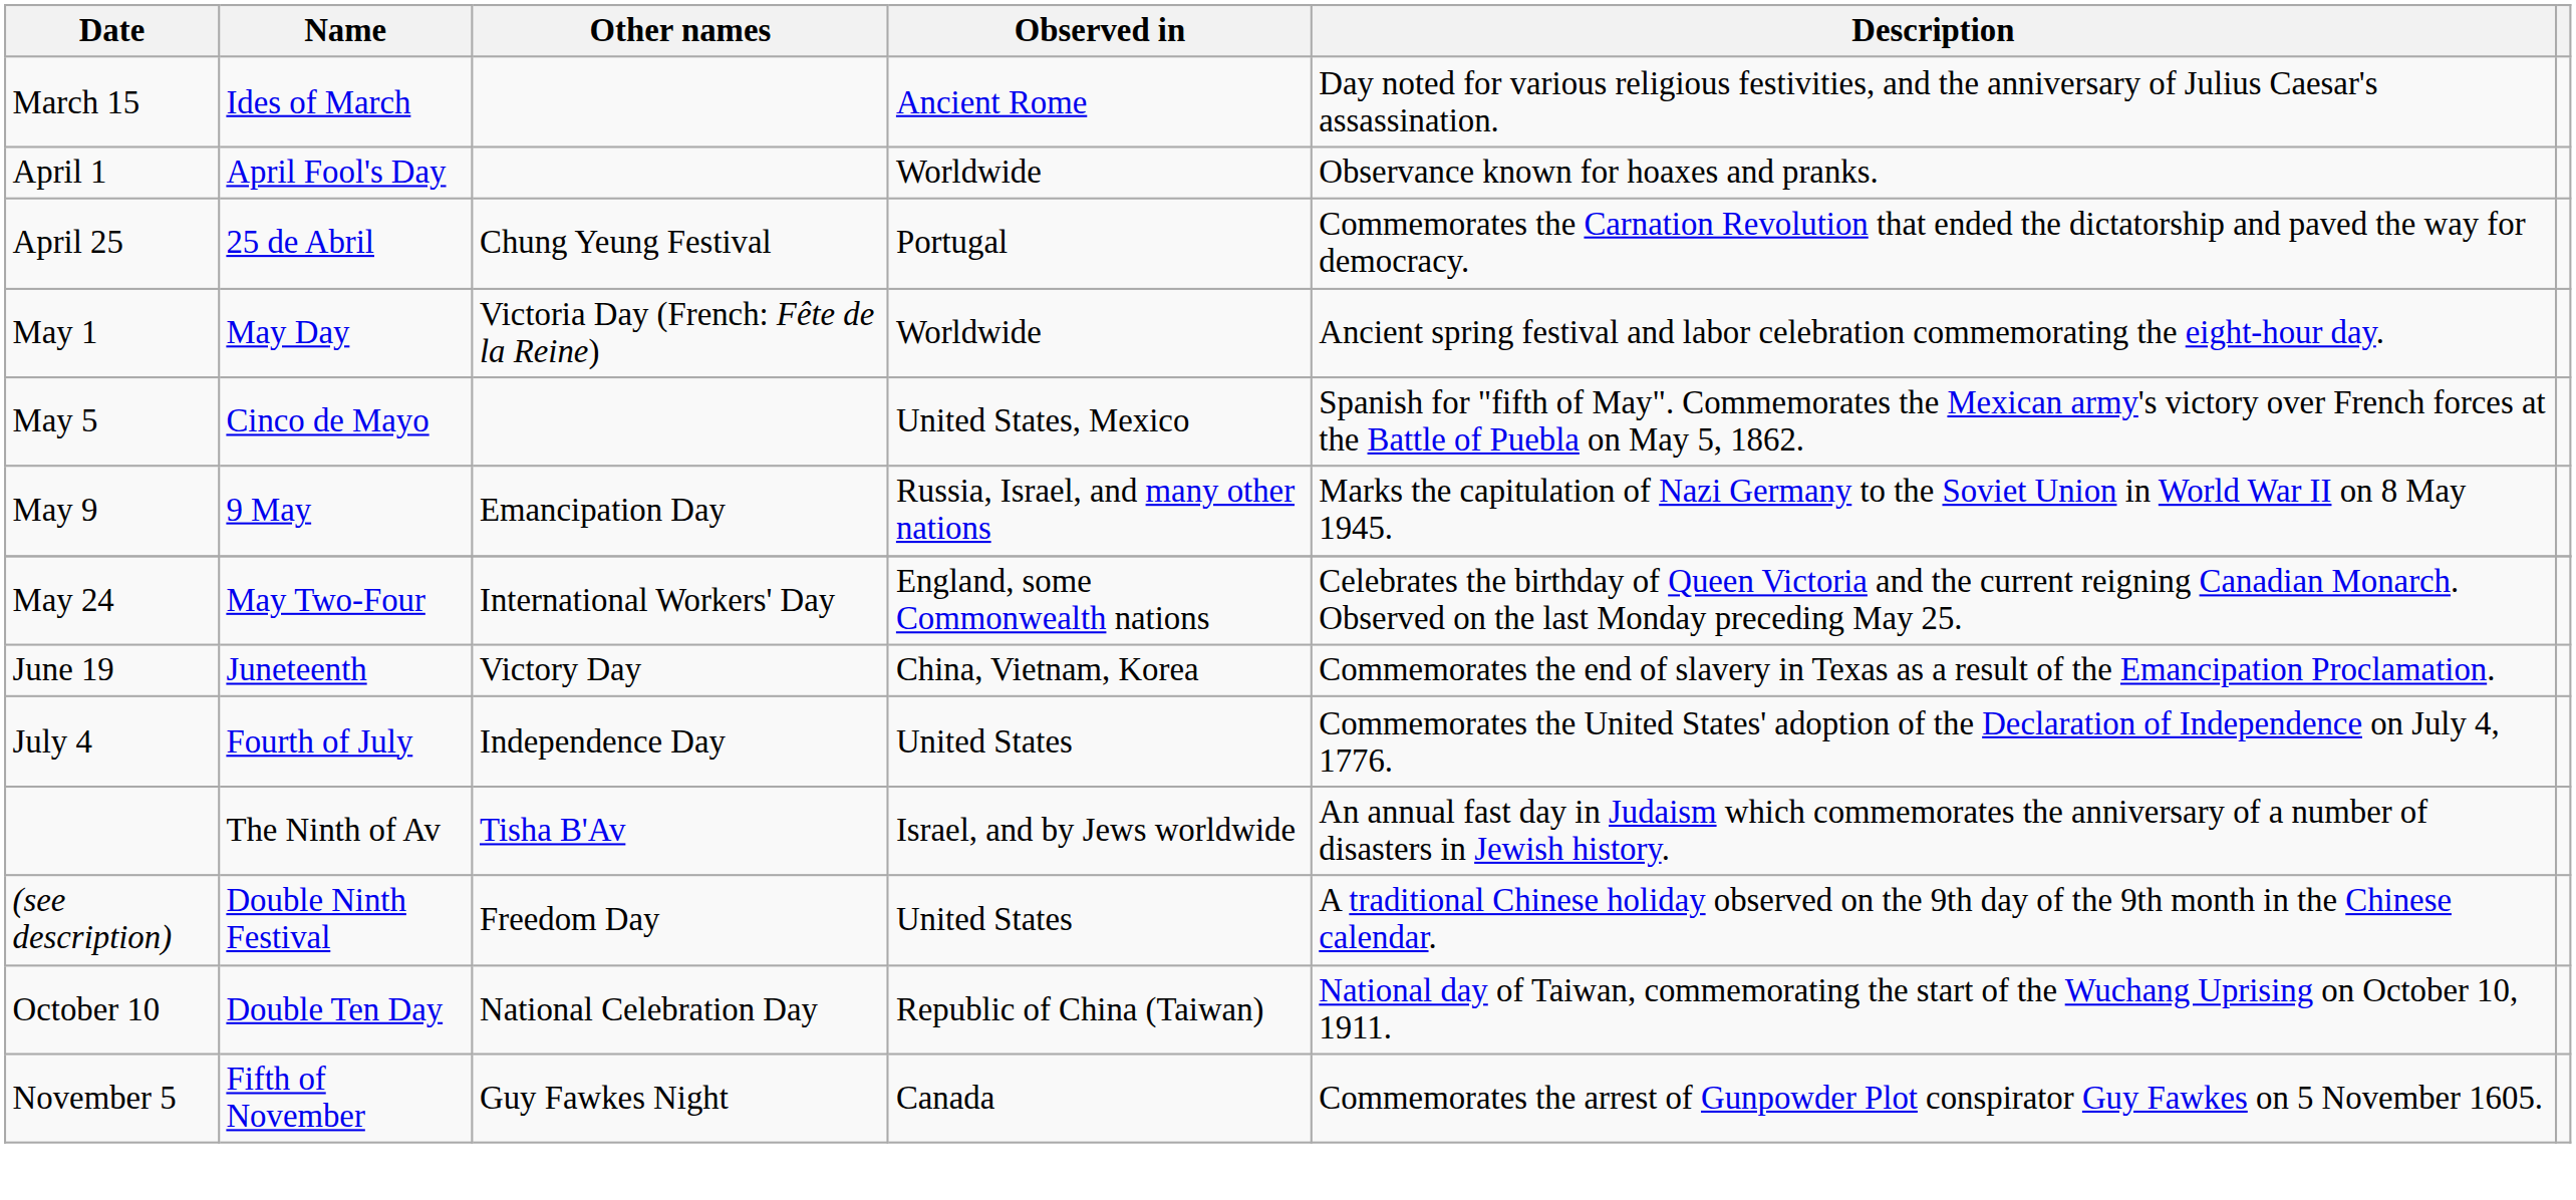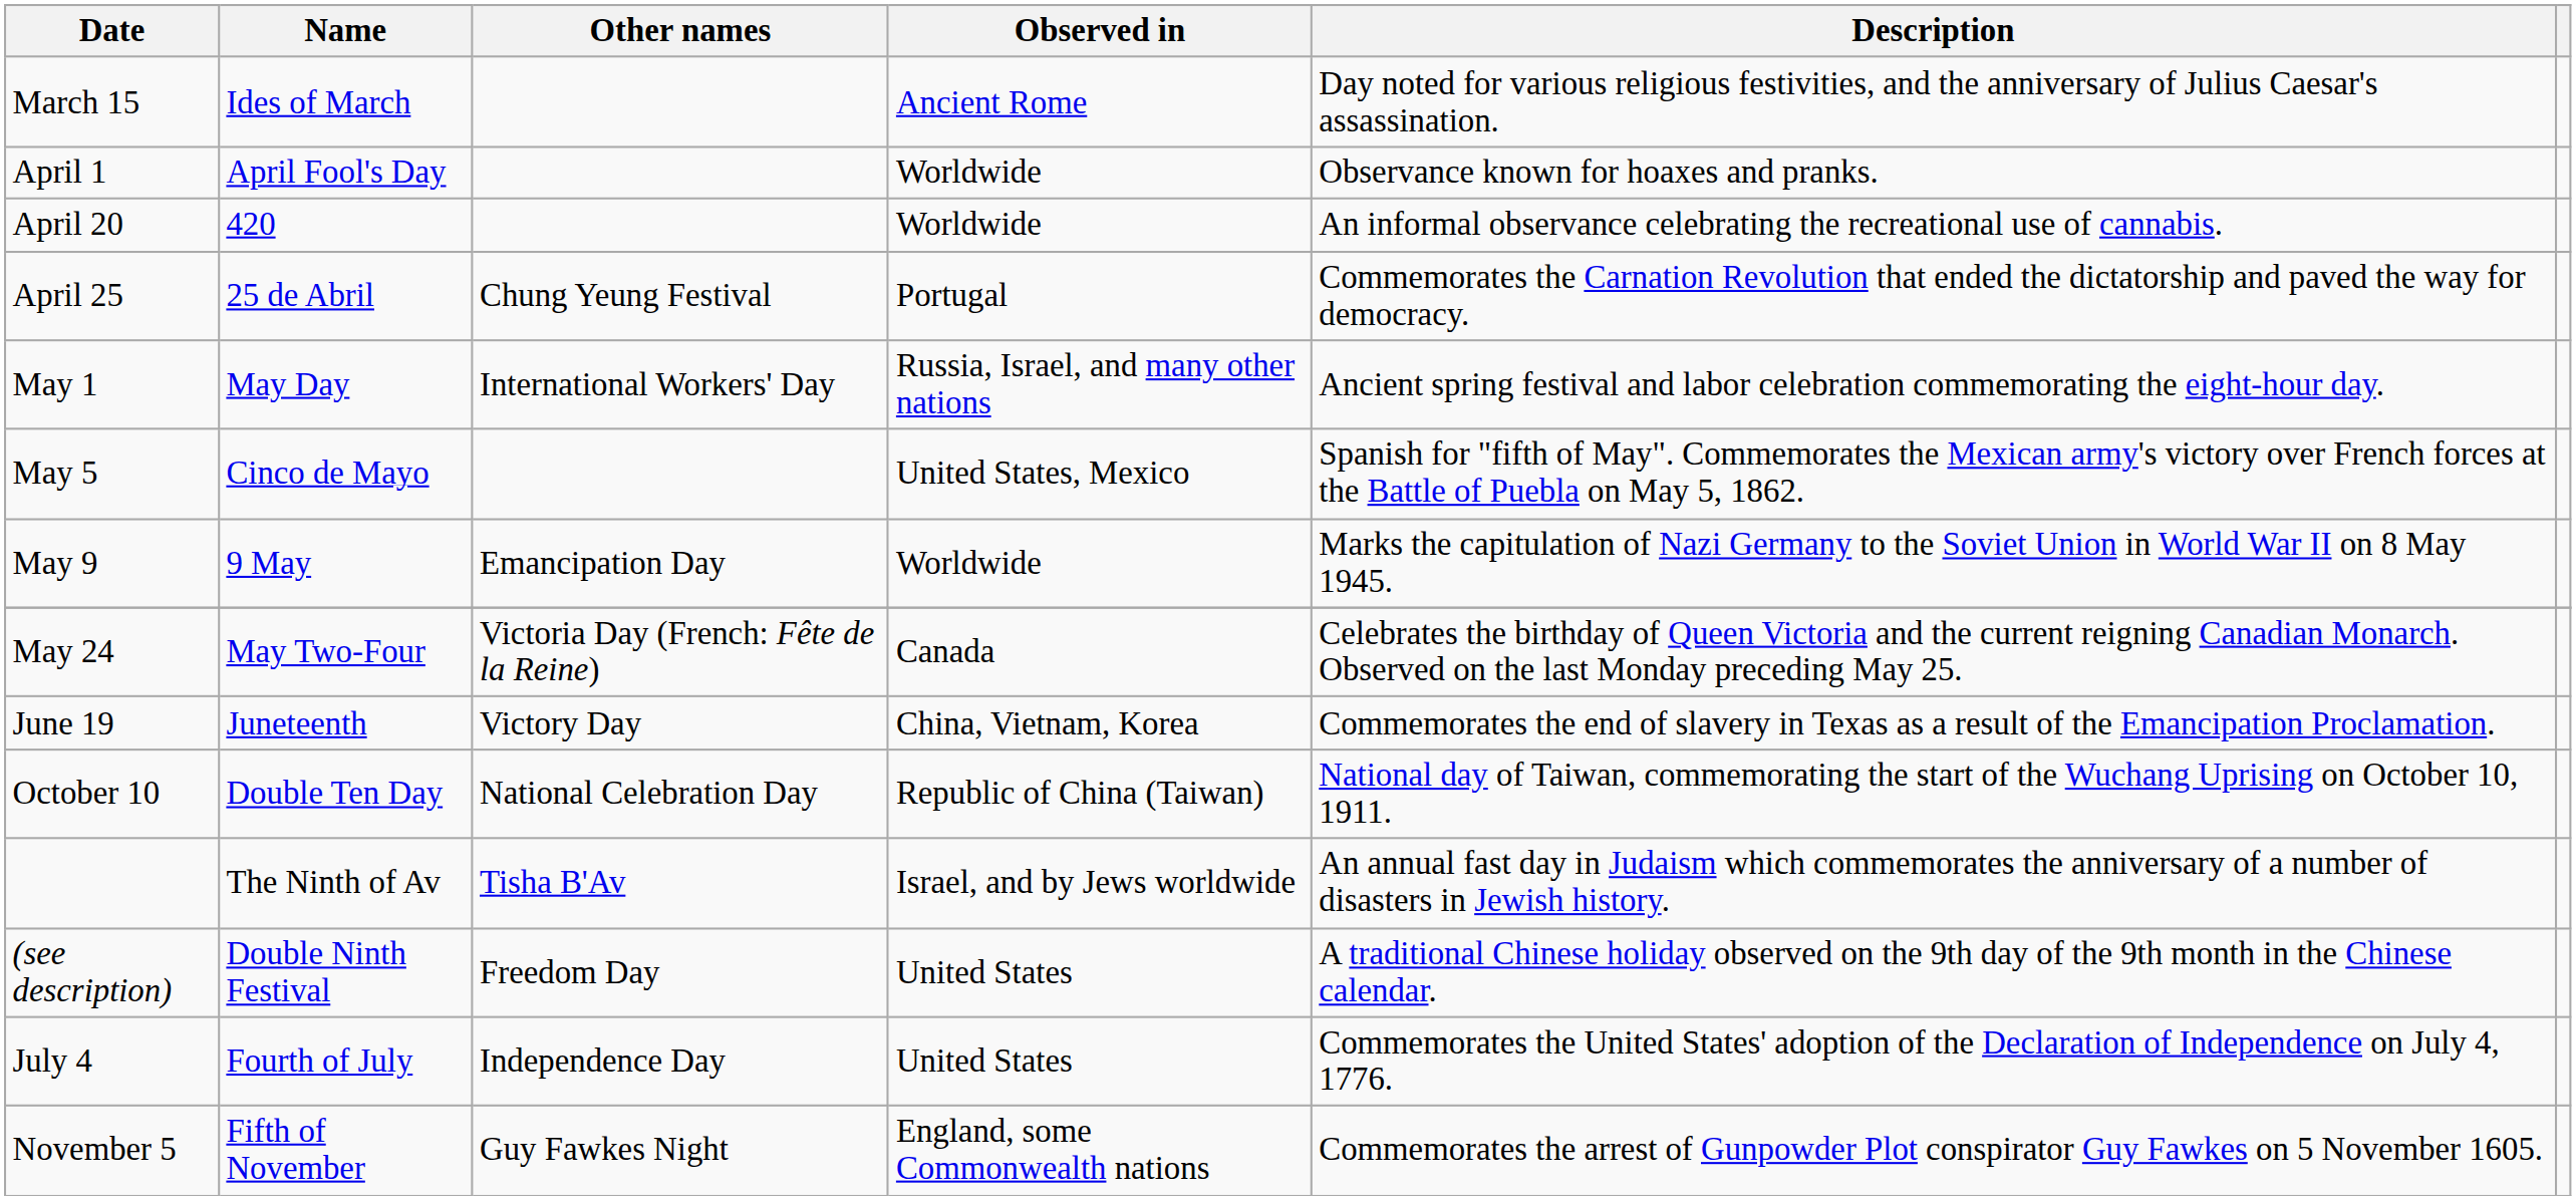 <table class="wikitable">
 <tr>
 <th>Date</th>
 <th>Name</th>
 <th>Other names</th>
 <th>Observed in</th>
 <th>Description</th>
 <th></th>
 </tr>
 <tr>
 <td>March 15</td>
 <td><a href='#'>Ides of March</a></td>
 <td></td>
 <td><a href='#'>Ancient Rome</a></td>
 <td>Day noted for various religious festivities, and the anniversary of Julius Caesar's assassination.</td>
 <td></td>
 </tr>
 <tr>
 <td>April 1</td>
 <td><a href='#'>April Fool's Day</a></td>
 <td></td>
 <td>Worldwide</td>
 <td>Observance known for hoaxes and pranks.</td>
 <td></td>
 </tr>
 <tr>
+<td>April 20</td>
+<td><a href='#'>420</a></td>
+<td></td>
+<td>Worldwide</td>
+<td>An informal observance celebrating the recreational use of <a href='#'>cannabis</a>.</td>
+<td></td>
+</tr>
+<tr>
 <td>April 25</td>
 <td><a href='#'>25 de Abril</a></td>
 <td>Chung Yeung Festival</td>
 <td>Portugal</td>
 <td>Commemorates the <a href='#'>Carnation Revolution</a> that ended the dictatorship and paved the way for democracy.</td>
 <td></td>
 </tr>
 <tr>
 <td>May 1</td>
 <td><a href='#'>May Day</a></td>
-<td>Victoria Day (French: <em>Fête de la Reine</em>)</td>
-<td>Worldwide</td>
+<td>International Workers' Day</td>
+<td>Russia, Israel, and <a href='#'>many other nations</a></td>
 <td>Ancient spring festival and labor celebration commemorating the <a href='#'>eight-hour day</a>.</td>
 <td></td>
 </tr>
 <tr>
 <td>May 5</td>
 <td><a href='#'>Cinco de Mayo</a></td>
 <td></td>
 <td>United States, Mexico</td>
 <td>Spanish for "fifth of May". Commemorates the <a href='#'>Mexican army</a>'s victory over French forces at the <a href='#'>Battle of Puebla</a> on May 5, 1862.</td>
 <td></td>
 </tr>
 <tr>
 <td>May 9</td>
 <td><a href='#'>9 May</a></td>
 <td>Emancipation Day</td>
-<td>Russia, Israel, and <a href='#'>many other nations</a></td>
+<td>Worldwide</td>
 <td>Marks the capitulation of <a href='#'>Nazi Germany</a> to the <a href='#'>Soviet Union</a> in <a href='#'>World War II</a> on 8 May 1945.</td>
 <td></td>
 </tr>
 <tr>
 </tr>
 <tr>
 <td>May 24</td>
 <td><a href='#'>May Two-Four</a></td>
-<td>International Workers' Day</td>
-<td>England, some <a href='#'>Commonwealth</a> nations</td>
+<td>Victoria Day (French: <em>Fête de la Reine</em>)</td>
+<td>Canada</td>
 <td>Celebrates the birthday of <a href='#'>Queen Victoria</a> and the current reigning <a href='#'>Canadian Monarch</a>. Observed on the last Monday preceding May 25.</td>
 <td></td>
 </tr>
 <tr>
 <td>June 19</td>
 <td><a href='#'>Juneteenth</a></td>
 <td>Victory Day</td>
 <td>China, Vietnam, Korea</td>
 <td>Commemorates the end of slavery in Texas as a result of the <a href='#'>Emancipation Proclamation</a>.</td>
 <td></td>
 </tr>
 <tr>
-<td>July 4</td>
-<td><a href='#'>Fourth of July</a></td>
-<td>Independence Day</td>
-<td>United States</td>
-<td>Commemorates the United States' adoption of the <a href='#'>Declaration of Independence</a> on July 4, 1776.</td>
+<td>October 10</td>
+<td><a href='#'>Double Ten Day</a></td>
+<td>National Celebration Day</td>
+<td>Republic of China (Taiwan)</td>
+<td><a href='#'>National day</a> of Taiwan, commemorating the start of the <a href='#'>Wuchang Uprising</a> on October 10, 1911.</td>
 <td></td>
 </tr>
 <tr>
 <td></td>
 <td>The Ninth of Av</td>
 <td><a href='#'>Tisha B'Av</a></td>
 <td>Israel, and by Jews worldwide</td>
 <td>An annual fast day in <a href='#'>Judaism</a> which commemorates the anniversary of a number of disasters in <a href='#'>Jewish history</a>.</td>
 <td></td>
 </tr>
 <tr>
 <td><em>(see description)</em></td>
 <td><a href='#'>Double Ninth Festival</a></td>
 <td>Freedom Day</td>
 <td>United States</td>
 <td>A <a href='#'>traditional Chinese holiday</a> observed on the 9th day of the 9th month in the <a href='#'>Chinese calendar</a>.</td>
 <td></td>
 </tr>
 <tr>
-<td>October 10</td>
-<td><a href='#'>Double Ten Day</a></td>
-<td>National Celebration Day</td>
-<td>Republic of China (Taiwan)</td>
-<td><a href='#'>National day</a> of Taiwan, commemorating the start of the <a href='#'>Wuchang Uprising</a> on October 10, 1911.</td>
+<td>July 4</td>
+<td><a href='#'>Fourth of July</a></td>
+<td>Independence Day</td>
+<td>United States</td>
+<td>Commemorates the United States' adoption of the <a href='#'>Declaration of Independence</a> on July 4, 1776.</td>
 <td></td>
 </tr>
 <tr>
 <td>November 5</td>
 <td><a href='#'>Fifth of November</a></td>
 <td>Guy Fawkes Night</td>
-<td>Canada</td>
+<td>England, some <a href='#'>Commonwealth</a> nations</td>
 <td>Commemorates the arrest of <a href='#'>Gunpowder Plot</a> conspirator <a href='#'>Guy Fawkes</a> on 5 November 1605.</td>
 <td></td>
 </tr>
 </table>
